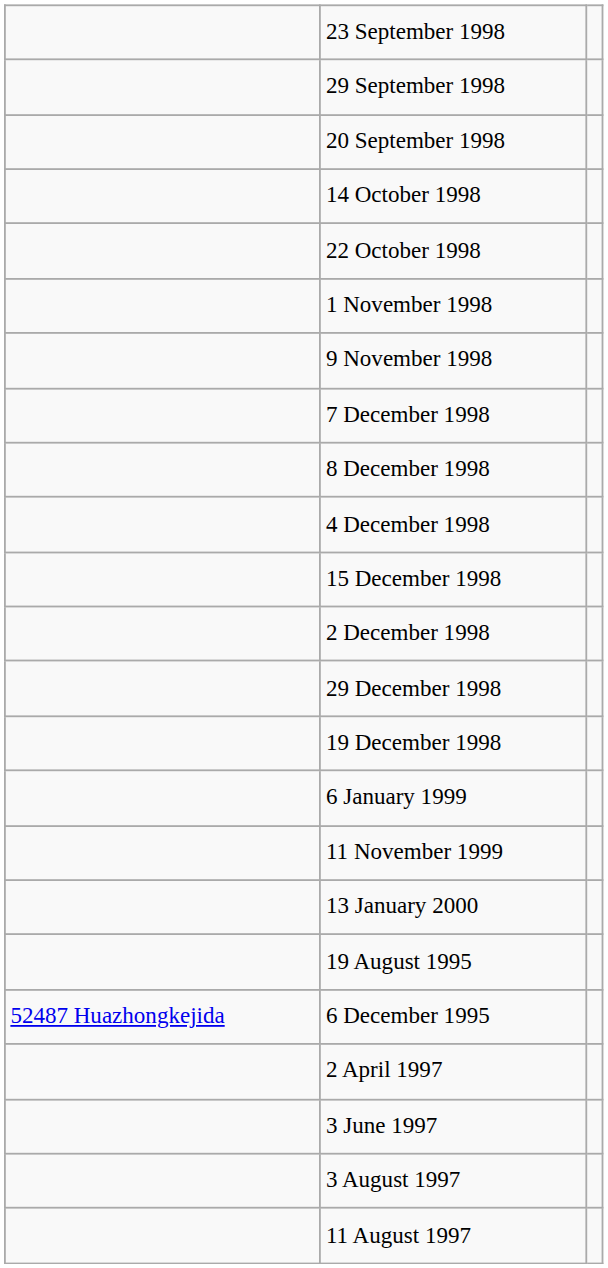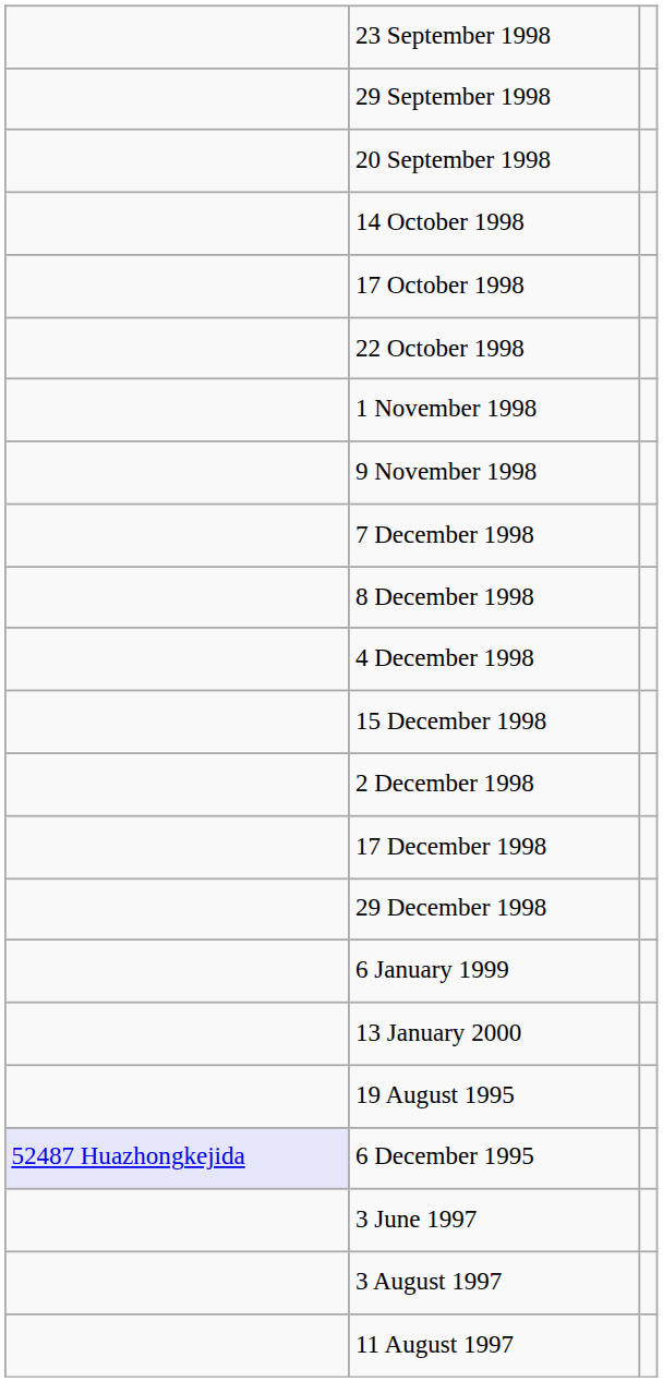 <table class="wikitable" style="font-size: 80%; float: left; width: 26em; margin-right: 1em; height: 700px">
 <tr>
 <td></td>
 <td>23 September 1998</td>
 <td></td>
 </tr>
 <tr>
 <td></td>
 <td>29 September 1998</td>
 <td></td>
 </tr>
 <tr>
 <td></td>
 <td>20 September 1998</td>
 <td></td>
 </tr>
 <tr>
 <td></td>
 <td>14 October 1998</td>
+<td></td>
+</tr>
+<tr>
+<td></td>
+<td>17 October 1998</td>
 <td></td>
 </tr>
 <tr>
 <td></td>
 <td>22 October 1998</td>
 <td></td>
 </tr>
 <tr>
 <td></td>
 <td>1 November 1998</td>
 <td></td>
 </tr>
 <tr>
 <td></td>
 <td>9 November 1998</td>
 <td></td>
 </tr>
 <tr>
 <td></td>
 <td>7 December 1998</td>
 <td></td>
 </tr>
 <tr>
 <td></td>
 <td>8 December 1998</td>
 <td></td>
 </tr>
 <tr>
 <td></td>
 <td>4 December 1998</td>
 <td></td>
 </tr>
 <tr>
 <td></td>
 <td>15 December 1998</td>
 <td></td>
 </tr>
 <tr>
 <td></td>
 <td>2 December 1998</td>
 <td></td>
 </tr>
 <tr>
 <td></td>
+<td>17 December 1998</td>
+<td></td>
+</tr>
+<tr>
+<td></td>
 <td>29 December 1998</td>
 <td></td>
 </tr>
 <tr>
 <td></td>
-<td>19 December 1998</td>
-<td></td>
-</tr>
-<tr>
-<td></td>
 <td>6 January 1999</td>
-<td></td>
-</tr>
-<tr>
-<td></td>
-<td>11 November 1999</td>
 <td></td>
 </tr>
 <tr>
 <td></td>
 <td>13 January 2000</td>
 <td></td>
 </tr>
 <tr>
 <td></td>
 <td>19 August 1995</td>
 <td></td>
 </tr>
 <tr>
-<td><a href='#'>52487 Huazhongkejida</a></td>
+<td style="background: lavender;"><a href='#'>52487 Huazhongkejida</a></td>
 <td>6 December 1995</td>
-<td></td>
-</tr>
-<tr>
-<td></td>
-<td>2 April 1997</td>
 <td></td>
 </tr>
 <tr>
 <td></td>
 <td>3 June 1997</td>
 <td></td>
 </tr>
 <tr>
 <td></td>
 <td>3 August 1997</td>
 <td></td>
 </tr>
 <tr>
 <td></td>
 <td>11 August 1997</td>
 <td></td>
 </tr>
 </table>
